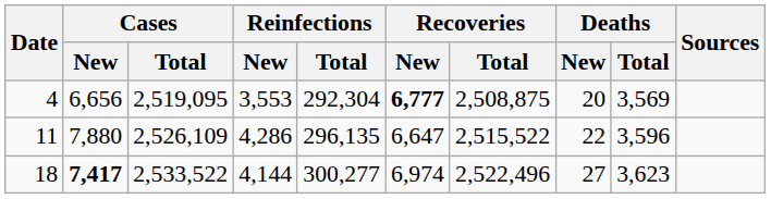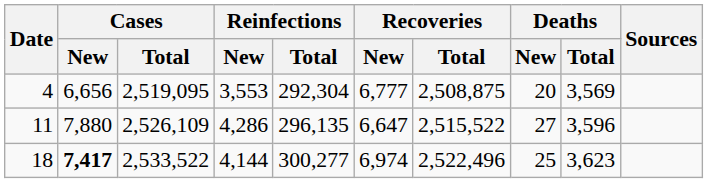 <table class="wikitable sortable mw-collapsible mw-collapsed sticky-header-multi sort-under" style="text-align:right;">
 <tr>
 <th rowspan=2>Date</th>
 <th colspan=2>Cases</th>
 <th colspan=2>Reinfections</th>
 <th colspan=2>Recoveries</th>
 <th colspan=2>Deaths</th>
 <th rowspan=2 class="unsortable">Sources</th>
 </tr>
 <tr>
 <th>New</th>
 <th>Total</th>
 <th>New</th>
 <th>Total</th>
 <th>New</th>
 <th>Total</th>
 <th>New</th>
 <th>Total</th>
 </tr>
 <tr>
 <td>4</td>
 <td>6,656</td>
 <td>2,519,095</td>
 <td>3,553</td>
 <td>292,304</td>
-<td><strong>6,777</strong></td>
+<td>6,777</td>
 <td>2,508,875</td>
 <td>20</td>
 <td>3,569</td>
 <td></td>
 </tr>
 <tr>
 <td>11</td>
 <td>7,880</td>
 <td>2,526,109</td>
 <td>4,286</td>
 <td>296,135</td>
 <td>6,647</td>
 <td>2,515,522</td>
-<td>22</td>
+<td>27</td>
 <td>3,596</td>
 <td></td>
 </tr>
 <tr>
 <td>18</td>
 <td><strong>7,417</strong></td>
 <td>2,533,522</td>
 <td>4,144</td>
 <td>300,277</td>
 <td>6,974</td>
 <td>2,522,496</td>
-<td>27</td>
+<td>25</td>
 <td>3,623</td>
 <td></td>
 </tr>
 </table>
